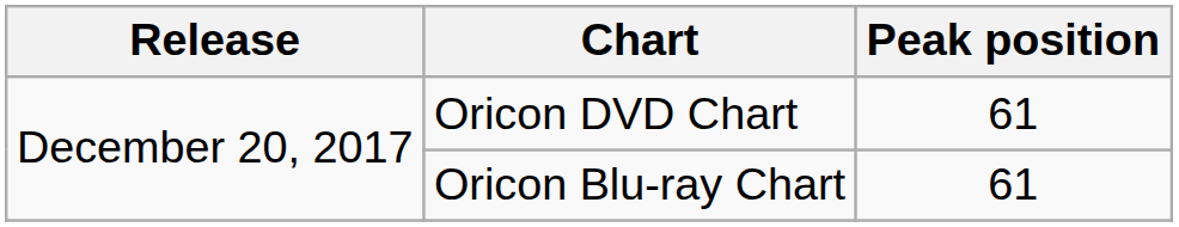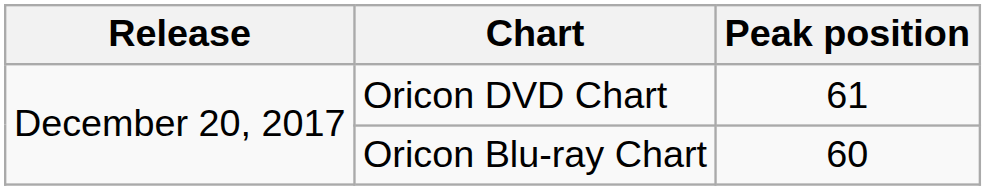 <table class="wikitable">
 <tr>
 <th>Release</th>
 <th>Chart</th>
 <th>Peak position</th>
 </tr>
 <tr>
 <td rowspan="2">December 20, 2017</td>
 <td>Oricon DVD Chart</td>
 <td align="center">61</td>
 </tr>
 <tr>
 <td>Oricon Blu-ray Chart</td>
-<td align="center">61</td>
+<td align="center">60</td>
 </tr>
 </table>
